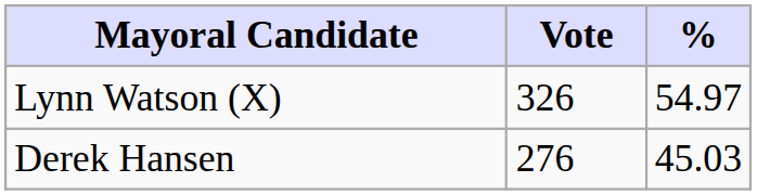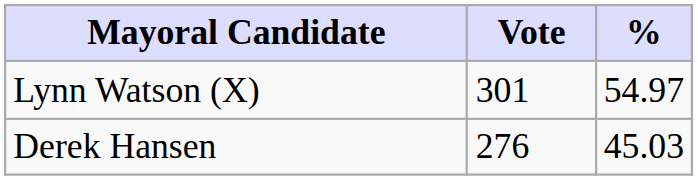 <table class="wikitable">
 <tr>
 <th style="background:#ddf; width:200px;">Mayoral Candidate </th>
 <th style="background:#ddf; width:50px;">Vote</th>
 <th style="background:#ddf; width:30px;">%</th>
 </tr>
 <tr>
 <td>Lynn Watson (X)</td>
-<td>326</td>
+<td>301</td>
 <td>54.97</td>
 </tr>
 <tr>
 <td>Derek Hansen</td>
 <td>276</td>
 <td>45.03</td>
 </tr>
 </table>
